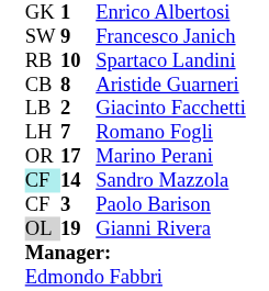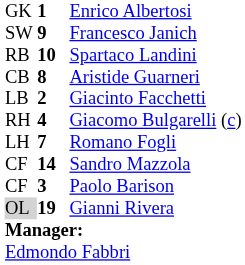 <table style="font-size: 90%" cellspacing="0" cellpadding="0" align=center>
 <tr>
 <th width="25"></th>
 <th width="25"></th>
 </tr>
 <tr>
 <td>GK</td>
 <td><strong>1</strong></td>
 <td><a href='#'>Enrico Albertosi</a></td>
 </tr>
 <tr>
 <td>SW</td>
 <td><strong>9</strong></td>
 <td><a href='#'>Francesco Janich</a></td>
 </tr>
 <tr>
 <td>RB</td>
 <td><strong>10</strong></td>
 <td><a href='#'>Spartaco Landini</a></td>
 </tr>
 <tr>
 <td>CB</td>
 <td><strong>8</strong></td>
 <td><a href='#'>Aristide Guarneri</a></td>
 </tr>
 <tr>
 <td>LB</td>
 <td><strong>2</strong></td>
 <td><a href='#'>Giacinto Facchetti</a></td>
 </tr>
 <tr>
+<td>RH</td>
+<td><strong>4</strong></td>
+<td><a href='#'>Giacomo Bulgarelli</a> (<a href='#'>c</a>)</td>
+</tr>
+<tr>
 <td>LH</td>
 <td><strong>7</strong></td>
 <td><a href='#'>Romano Fogli</a></td>
 </tr>
 <tr>
-<td>OR</td>
-<td><strong>17</strong></td>
-<td><a href='#'>Marino Perani</a></td>
-</tr>
-<tr>
-<td style="background: paleturquoise;">CF</td>
+<td>CF</td>
 <td><strong>14</strong></td>
 <td><a href='#'>Sandro Mazzola</a></td>
 </tr>
 <tr>
 <td>CF</td>
 <td><strong>3</strong></td>
 <td><a href='#'>Paolo Barison</a></td>
 </tr>
 <tr>
 <td style="background: lightgrey;">OL</td>
 <td><strong>19</strong></td>
 <td><a href='#'>Gianni Rivera</a></td>
 </tr>
 <tr>
 <td colspan="3"><strong>Manager:</strong></td>
 </tr>
 <tr>
 <td colspan="3"><a href='#'>Edmondo Fabbri</a></td>
 </tr>
 </table>
